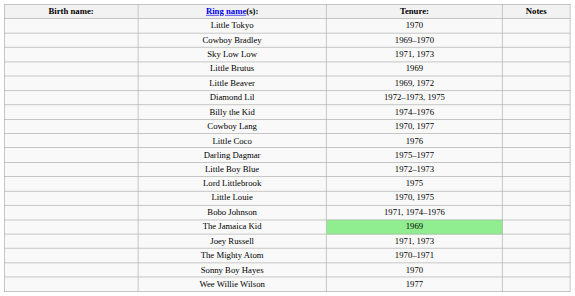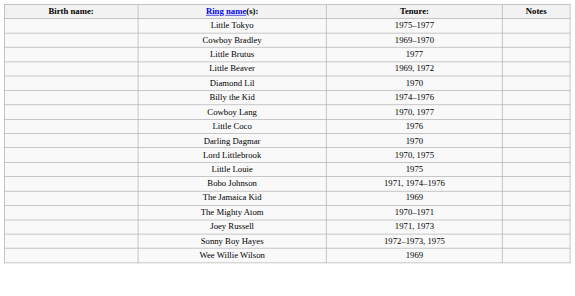 <table class="sortable wikitable" style="font-size:85%; text-align:center; width:70%;">
 <tr>
 <th>Birth name:</th>
 <th><a href='#'>Ring name</a>(s):</th>
 <th>Tenure:</th>
 <th>Notes</th>
 </tr>
 <tr>
 <td></td>
 <td>Little Tokyo</td>
-<td sort>1970</td>
+<td sort>1975–1977</td>
 <td></td>
 </tr>
 <tr>
 <td></td>
 <td>Cowboy Bradley</td>
 <td sort>1969–1970</td>
 <td></td>
 </tr>
 <tr>
 <td></td>
-<td>Sky Low Low</td>
-<td sort>1971, 1973</td>
-<td></td>
-</tr>
-<tr>
-<td></td>
 <td>Little Brutus</td>
-<td sort>1969</td>
+<td sort>1977</td>
 <td></td>
 </tr>
 <tr>
 <td></td>
 <td>Little Beaver</td>
 <td sort>1969, 1972</td>
 <td></td>
 </tr>
 <tr>
 <td></td>
 <td>Diamond Lil</td>
-<td sort>1972–1973, 1975</td>
+<td sort>1970</td>
 <td></td>
 </tr>
 <tr>
 <td></td>
 <td>Billy the Kid</td>
 <td sort>1974–1976</td>
 <td></td>
 </tr>
 <tr>
 <td></td>
 <td>Cowboy Lang</td>
 <td sort>1970, 1977</td>
 <td></td>
 </tr>
 <tr>
 <td></td>
 <td>Little Coco</td>
 <td sort>1976</td>
 <td></td>
 </tr>
 <tr>
 <td></td>
 <td>Darling Dagmar</td>
-<td sort>1975–1977</td>
-<td></td>
-</tr>
-<tr>
-<td></td>
-<td>Little Boy Blue</td>
-<td sort>1972–1973</td>
+<td sort>1970</td>
 <td></td>
 </tr>
 <tr>
 <td></td>
 <td>Lord Littlebrook</td>
-<td sort>1975</td>
+<td sort>1970, 1975</td>
 <td></td>
 </tr>
 <tr>
 <td></td>
 <td>Little Louie</td>
-<td sort>1970, 1975</td>
+<td sort>1975</td>
 <td></td>
 </tr>
 <tr>
 <td></td>
 <td>Bobo Johnson</td>
 <td sort>1971, 1974–1976</td>
 <td></td>
 </tr>
 <tr>
 <td></td>
 <td>The Jamaica Kid</td>
-<td sort style="background: lightgreen;">1969</td>
+<td sort>1969</td>
+<td></td>
+</tr>
+<tr>
+<td></td>
+<td>The Mighty Atom</td>
+<td sort>1970–1971</td>
 <td></td>
 </tr>
 <tr>
 <td></td>
 <td>Joey Russell</td>
 <td sort>1971, 1973</td>
 <td></td>
 </tr>
 <tr>
 <td></td>
-<td>The Mighty Atom</td>
-<td sort>1970–1971</td>
-<td></td>
-</tr>
-<tr>
-<td></td>
 <td>Sonny Boy Hayes</td>
-<td sort>1970</td>
+<td sort>1972–1973, 1975</td>
 <td></td>
 </tr>
 <tr>
 <td></td>
 <td>Wee Willie Wilson</td>
-<td sort>1977</td>
+<td sort>1969</td>
 <td></td>
 </tr>
 </table>
